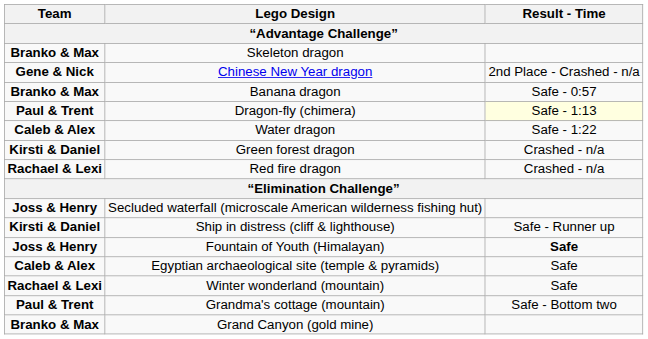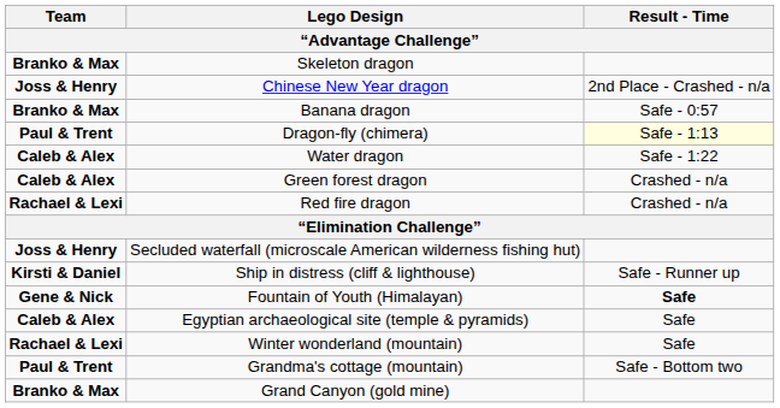 <table class="wikitable mw-collapsible mw-collapsed plainrowheaders" style="text-align: center; line-height:16px;">
 <tr>
 <th scope="col">Team</th>
 <th scope="col">Lego Design</th>
 <th scope="col">Result - Time</th>
 </tr>
 <tr>
 <th colspan="4">“Advantage Challenge”</th>
 </tr>
 <tr>
 <td><strong>Branko & Max</strong></td>
 <td>Skeleton dragon</td>
 <td></td>
 </tr>
 <tr>
-<td><strong>Gene & Nick</strong></td>
+<td><strong>Joss & Henry</strong></td>
 <td><a href='#'>Chinese New Year dragon</a></td>
 <td>2nd Place - Crashed - n/a</td>
 </tr>
 <tr>
 <td><strong>Branko & Max</strong></td>
 <td>Banana dragon</td>
 <td>Safe - 0:57</td>
 </tr>
 <tr>
 <td><strong>Paul & Trent</strong></td>
 <td>Dragon-fly (chimera)</td>
 <td style="background: lightyellow;">Safe - 1:13</td>
 </tr>
 <tr>
 <td><strong>Caleb & Alex</strong></td>
 <td>Water dragon</td>
 <td>Safe - 1:22</td>
 </tr>
 <tr>
-<td><strong>Kirsti & Daniel</strong></td>
+<td><strong>Caleb & Alex</strong></td>
 <td>Green forest dragon</td>
 <td>Crashed - n/a</td>
 </tr>
 <tr>
 <td><strong>Rachael & Lexi</strong></td>
 <td>Red fire dragon</td>
 <td>Crashed - n/a</td>
 </tr>
 <tr>
 <th colspan="4">“Elimination Challenge”</th>
 </tr>
 <tr>
 <td><strong>Joss & Henry</strong></td>
 <td>Secluded waterfall (microscale American wilderness fishing hut)</td>
 <td></td>
 </tr>
 <tr>
 <td><strong>Kirsti & Daniel</strong></td>
 <td>Ship in distress (cliff & lighthouse)</td>
 <td>Safe - Runner up</td>
 </tr>
 <tr>
-<td><strong>Joss & Henry</strong></td>
+<td><strong>Gene & Nick</strong></td>
 <td>Fountain of Youth (Himalayan)</td>
 <td><strong>Safe</strong></td>
 </tr>
 <tr>
 <td><strong>Caleb & Alex</strong></td>
 <td>Egyptian archaeological site (temple & pyramids)</td>
 <td>Safe</td>
 </tr>
 <tr>
 <td><strong>Rachael & Lexi</strong></td>
 <td>Winter wonderland (mountain)</td>
 <td>Safe</td>
 </tr>
 <tr>
 <td><strong>Paul & Trent</strong></td>
 <td>Grandma's cottage (mountain)</td>
 <td>Safe - Bottom two</td>
 </tr>
 <tr>
 <td><strong>Branko & Max</strong></td>
 <td>Grand Canyon (gold mine)</td>
 <td></td>
 </tr>
 </table>
